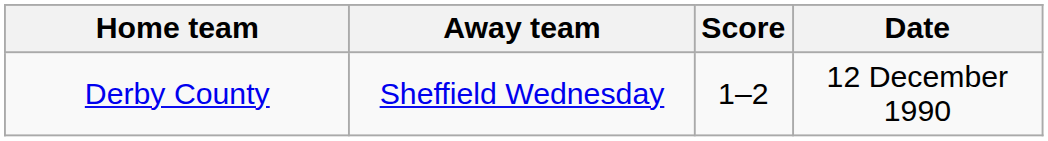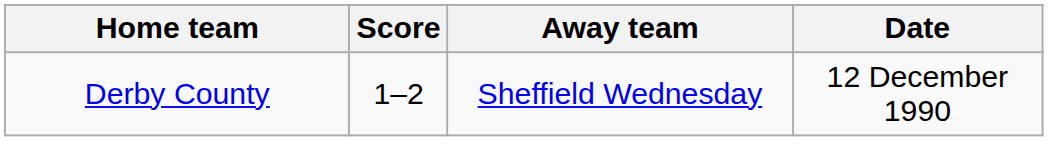 <table class="wikitable" style="text-align:center;">
 <tr>
 <th width=175>Home team</th>
+<th width=20>Score</th>
 <th width=175>Away team</th>
-<th width=20>Score</th>
 <th width=125>Date</th>
 </tr>
 <tr>
 <td><a href='#'>Derby County</a></td>
+<td>1–2</td>
 <td><a href='#'>Sheffield Wednesday</a></td>
-<td>1–2</td>
 <td>12 December 1990</td>
 </tr>
 </table>
